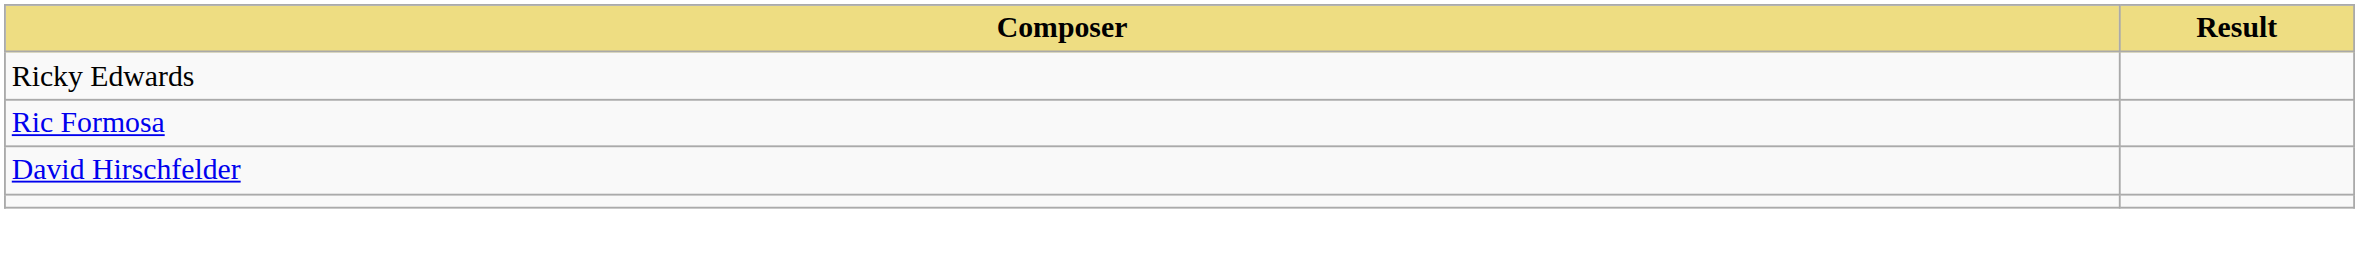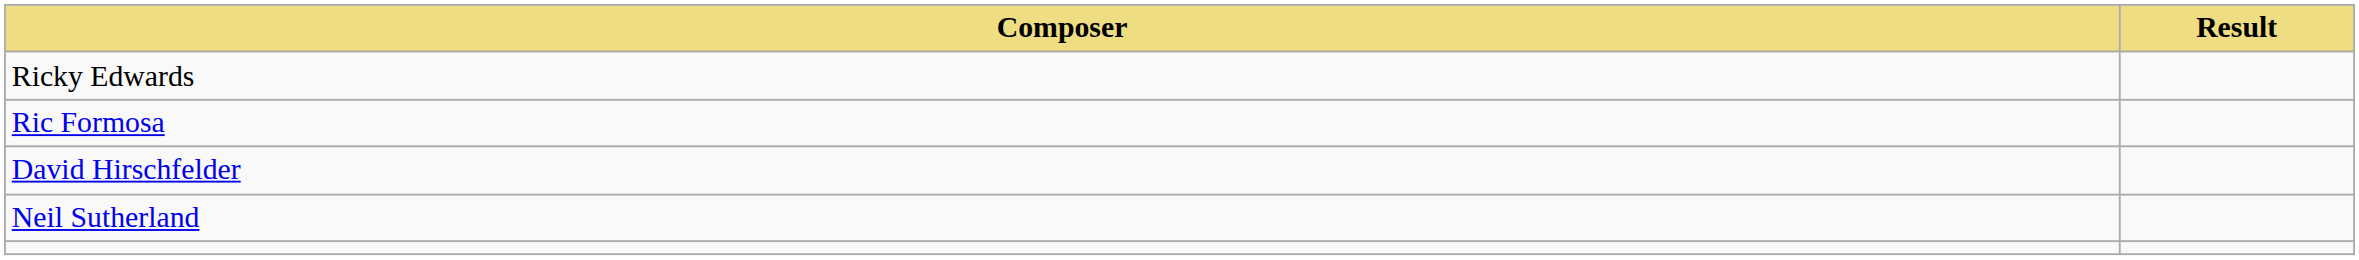 <table class="wikitable" width=100%>
 <tr>
 <th style="width:90%;background:#EEDD82;">Composer</th>
 <th style="width:10%;background:#EEDD82;">Result<br></th>
 </tr>
 <tr>
 <td>Ricky Edwards</td>
 <td></td>
 </tr>
 <tr>
 <td><a href='#'>Ric Formosa</a></td>
 <td></td>
 </tr>
 <tr>
 <td><a href='#'>David Hirschfelder</a></td>
 <td></td>
 </tr>
 <tr>
+<td><a href='#'>Neil Sutherland</a></td>
+<td></td>
+</tr>
+<tr>
 <td></td>
 </tr>
 </table>
